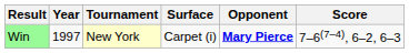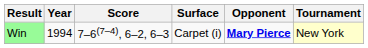 <table class="wikitable sortable">
 <tr>
 <th>Result</th>
 <th>Year</th>
-<th>Tournament</th>
+<th>Score</th>
 <th>Surface</th>
 <th>Opponent</th>
-<th>Score</th>
+<th>Tournament</th>
 </tr>
 <tr>
 <td style="background:#98fb98;">Win</td>
-<td>1997</td>
-<td style="background:#ffffcc;">New York</td>
+<td>1994</td>
+<td>7–6<sup>(7–4)</sup>, 6–2, 6–3</td>
 <td>Carpet (i)</td>
 <td><strong> <a href='#'>Mary Pierce</a></strong></td>
-<td>7–6<sup>(7–4)</sup>, 6–2, 6–3</td>
+<td style="background:#ffffcc;">New York</td>
 </tr>
 </table>
